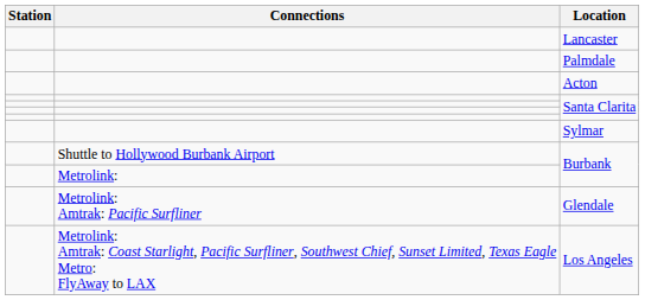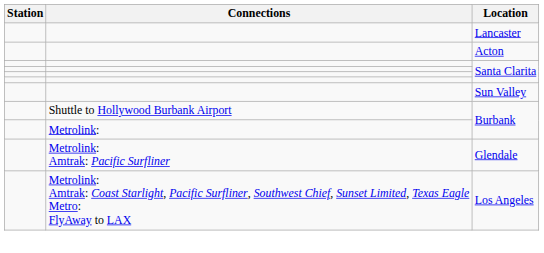 <table class="wikitable plainrowheaders">
 <tr>
 <th>Station</th>
 <th>Connections</th>
 <th>Location<br></th>
 </tr>
 <tr>
 <td></td>
 <td></td>
 <td><a href='#'>Lancaster</a></td>
-</tr>
-<tr>
-<td></td>
-<td></td>
-<td><a href='#'>Palmdale</a></td>
 </tr>
 <tr>
 <td></td>
 <td></td>
 <td><a href='#'>Acton</a></td>
 </tr>
 <tr>
 <td></td>
 <td></td>
 <td rowspan="4"><a href='#'>Santa Clarita</a></td>
 </tr>
 <tr>
 <td></td>
 <td></td>
 </tr>
 <tr>
 <td></td>
 <td></td>
 </tr>
 <tr>
 <td></td>
 <td></td>
 </tr>
 <tr>
 <td></td>
 <td></td>
-<td><a href='#'>Sylmar</a></td>
+<td><a href='#'>Sun Valley</a></td>
 </tr>
 <tr>
 <td></td>
 <td> Shuttle to <a href='#'>Hollywood Burbank Airport</a></td>
 <td rowspan="2"><a href='#'>Burbank</a></td>
 </tr>
 <tr>
 <td></td>
 <td> <a href='#'>Metrolink</a>: </td>
 </tr>
 <tr>
 <td></td>
 <td> <a href='#'>Metrolink</a>: <br> <a href='#'>Amtrak</a>: <em><a href='#'>Pacific Surfliner</a></em></td>
 <td><a href='#'>Glendale</a></td>
 </tr>
 <tr>
 <td></td>
 <td> <a href='#'>Metrolink</a>:     <br> <a href='#'>Amtrak</a>: <em><a href='#'>Coast Starlight</a></em>, <em><a href='#'>Pacific Surfliner</a></em>, <em><a href='#'>Southwest Chief</a></em>, <em><a href='#'>Sunset Limited</a></em>, <em><a href='#'>Texas Eagle</a></em><br> <a href='#'>Metro</a>:    <br> <a href='#'>FlyAway</a> to <a href='#'>LAX</a></td>
 <td><a href='#'>Los Angeles</a></td>
 </tr>
 </table>
